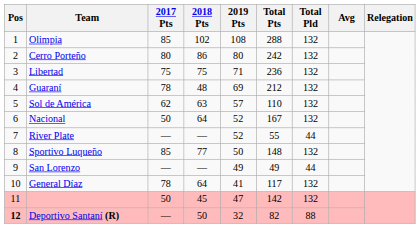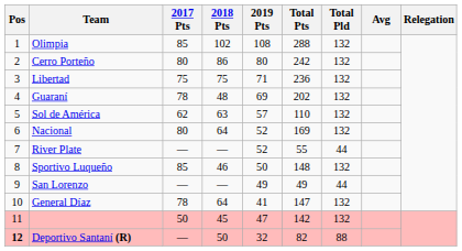 <table class="wikitable" style="text-align:center">
 <tr>
 <th width=28>Pos<br></th>
 <th width=185>Team<br></th>
 <th width=50><a href='#'>2017</a><br>Pts</th>
 <th width=50><a href='#'>2018</a><br>Pts</th>
 <th width=50>2019<br>Pts</th>
 <th width=50>Total<br>Pts</th>
 <th width=50>Total<br>Pld</th>
 <th width=50>Avg</th>
 <th>Relegation</th>
 </tr>
 <tr>
 <td>1</td>
 <td align="left"><a href='#'>Olimpia</a></td>
 <td>85</td>
 <td>102</td>
 <td>108</td>
 <td>288</td>
 <td>132</td>
 <td><strong></strong></td>
 </tr>
 <tr>
 <td>2</td>
 <td align="left"><a href='#'>Cerro Porteño</a></td>
 <td>80</td>
 <td>86</td>
 <td>80</td>
 <td>242</td>
 <td>132</td>
 <td><strong></strong></td>
 </tr>
 <tr>
 <td>3</td>
 <td align="left"><a href='#'>Libertad</a></td>
 <td>75</td>
 <td>75</td>
 <td>71</td>
 <td>236</td>
 <td>132</td>
 <td><strong></strong></td>
 </tr>
 <tr>
 <td>4</td>
 <td align="left"><a href='#'>Guaraní</a></td>
 <td>78</td>
 <td>48</td>
 <td>69</td>
-<td>212</td>
+<td>202</td>
 <td>132</td>
 <td><strong></strong></td>
 </tr>
 <tr>
 <td>5</td>
 <td align="left"><a href='#'>Sol de América</a></td>
 <td>62</td>
 <td>63</td>
 <td>57</td>
 <td>110</td>
 <td>132</td>
 <td><strong></strong></td>
 </tr>
 <tr>
 <td>6</td>
 <td align="left"><a href='#'>Nacional</a></td>
-<td>50</td>
+<td>80</td>
 <td>64</td>
 <td>52</td>
-<td>167</td>
+<td>169</td>
 <td>132</td>
 <td><strong></strong></td>
 </tr>
 <tr>
 <td>7</td>
 <td align="left"><a href='#'>River Plate</a></td>
 <td>—</td>
 <td>—</td>
 <td>52</td>
 <td>55</td>
 <td>44</td>
 <td><strong></strong></td>
 </tr>
 <tr>
 <td>8</td>
 <td align="left"><a href='#'>Sportivo Luqueño</a></td>
 <td>85</td>
-<td>77</td>
+<td>46</td>
 <td>50</td>
 <td>148</td>
 <td>132</td>
 <td><strong></strong></td>
 </tr>
 <tr>
 <td>9</td>
 <td align="left"><a href='#'>San Lorenzo</a></td>
 <td>—</td>
 <td>—</td>
 <td>49</td>
 <td>49</td>
 <td>44</td>
 <td><strong></strong></td>
 </tr>
 <tr>
 <td>10</td>
 <td align="left"><a href='#'>General Díaz</a></td>
 <td>78</td>
 <td>64</td>
 <td>41</td>
-<td>117</td>
+<td>147</td>
 <td>132</td>
 <td><strong></strong></td>
 </tr>
 <tr bgcolor=#FFBBBB>
 <td>11</td>
 <td align="left"></td>
 <td>50</td>
 <td>45</td>
 <td>47</td>
 <td>142</td>
 <td>132</td>
 <td><strong></strong></td>
 <td rowspan=2></td>
 </tr>
 <tr bgcolor=#FFBBBB>
 <td><strong>12</strong></td>
 <td align="left"><a href='#'>Deportivo Santaní</a> <strong>(R)</strong></td>
 <td>—</td>
 <td>50</td>
 <td>32</td>
 <td>82</td>
 <td>88</td>
 <td><strong></strong></td>
 </tr>
 </table>
